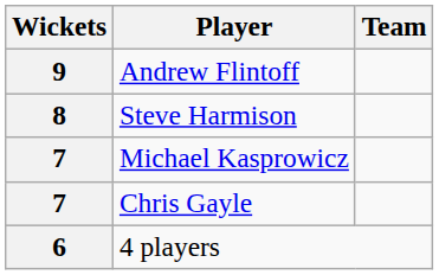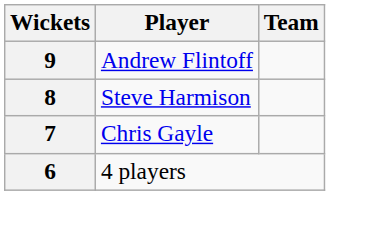 <table class="wikitable">
 <tr>
 <th>Wickets</th>
 <th>Player</th>
 <th>Team</th>
 </tr>
 <tr>
 <th>9</th>
 <td><a href='#'>Andrew Flintoff</a></td>
 <td></td>
 </tr>
 <tr>
 <th>8</th>
 <td><a href='#'>Steve Harmison</a></td>
 <td></td>
 </tr>
 <tr>
 <th>7</th>
-<td><a href='#'>Michael Kasprowicz</a></td>
-<td></td>
-</tr>
-<tr>
-<th>7</th>
 <td><a href='#'>Chris Gayle</a></td>
 <td></td>
 </tr>
 <tr>
 <th>6</th>
 <td colspan="2">4 players</td>
 </tr>
 </table>
